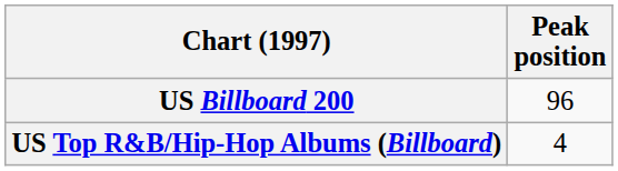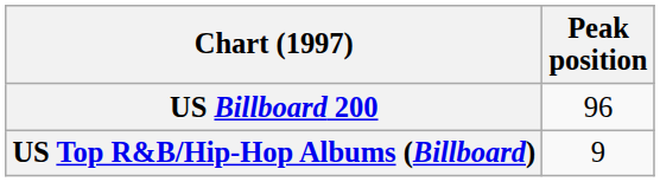 <table class="wikitable sortable plainrowheaders" style="text-align:center">
 <tr>
 <th scope="col">Chart (1997)</th>
 <th scope="col">Peak<br>position</th>
 </tr>
 <tr>
 <th scope="row">US <a href='#'><em>Billboard</em> 200</a></th>
 <td>96</td>
 </tr>
 <tr>
 <th scope="row">US <a href='#'>Top R&B/Hip-Hop Albums</a> (<em><a href='#'>Billboard</a></em>)</th>
-<td>4</td>
+<td>9</td>
 </tr>
 </table>
